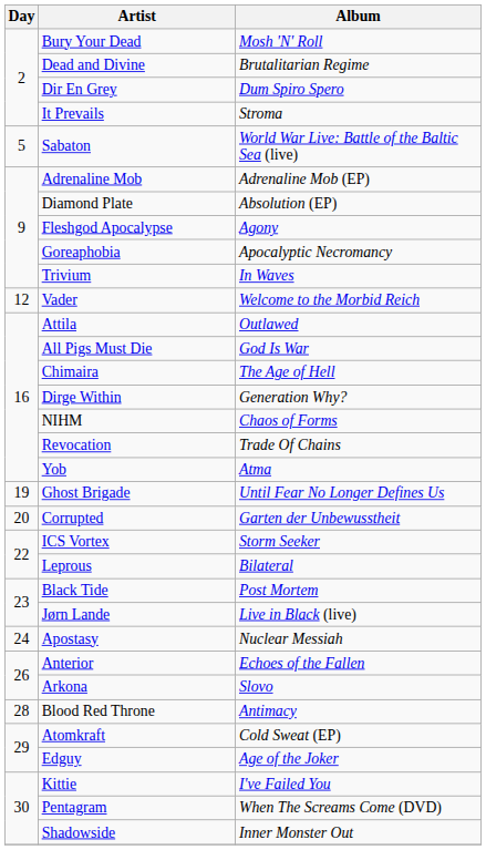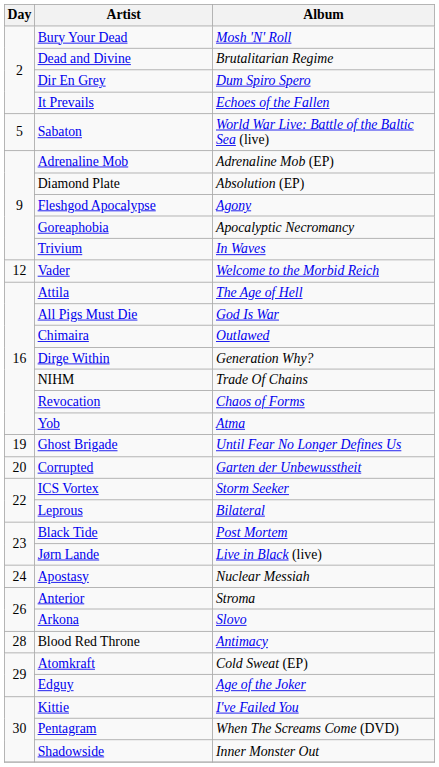 <table class="wikitable" border="1">
 <tr>
 <th width="20">Day</th>
 <th width="200">Artist</th>
 <th width="250">Album</th>
 </tr>
 <tr>
 <td align="center" rowspan="4">2</td>
 <td><a href='#'>Bury Your Dead</a></td>
 <td><em><a href='#'>Mosh 'N' Roll</a></em></td>
 </tr>
 <tr>
 <td><a href='#'>Dead and Divine</a></td>
 <td><em>Brutalitarian Regime</em></td>
 </tr>
 <tr>
 <td><a href='#'>Dir En Grey</a></td>
 <td><em><a href='#'>Dum Spiro Spero</a></em></td>
 </tr>
 <tr>
 <td><a href='#'>It Prevails</a></td>
-<td><em>Stroma</em></td>
+<td><em><a href='#'>Echoes of the Fallen</a></em></td>
 </tr>
 <tr>
 <td align="center" rowspan="1">5</td>
 <td><a href='#'>Sabaton</a></td>
 <td><em><a href='#'>World War Live: Battle of the Baltic Sea</a></em> (live)</td>
 </tr>
 <tr>
 <td align="center" rowspan="5">9</td>
 <td><a href='#'>Adrenaline Mob</a></td>
 <td><em>Adrenaline Mob</em> (EP)</td>
 </tr>
 <tr>
 <td>Diamond Plate</td>
 <td><em>Absolution</em> (EP)</td>
 </tr>
 <tr>
 <td><a href='#'>Fleshgod Apocalypse</a></td>
 <td><em><a href='#'>Agony</a></em></td>
 </tr>
 <tr>
 <td><a href='#'>Goreaphobia</a></td>
 <td><em>Apocalyptic Necromancy</em></td>
 </tr>
 <tr>
 <td><a href='#'>Trivium</a></td>
 <td><em><a href='#'>In Waves</a></em></td>
 </tr>
 <tr>
 <td align="center" rowspan="1">12</td>
 <td><a href='#'>Vader</a></td>
 <td><em><a href='#'>Welcome to the Morbid Reich</a></em></td>
 </tr>
 <tr>
 <td align="center" rowspan="7">16</td>
 <td><a href='#'>Attila</a></td>
-<td><em><a href='#'>Outlawed</a></em></td>
+<td><em><a href='#'>The Age of Hell</a></em></td>
 </tr>
 <tr>
 <td><a href='#'>All Pigs Must Die</a></td>
 <td><em><a href='#'>God Is War</a></em></td>
 </tr>
 <tr>
 <td><a href='#'>Chimaira</a></td>
-<td><em><a href='#'>The Age of Hell</a></em></td>
+<td><em><a href='#'>Outlawed</a></em></td>
 </tr>
 <tr>
 <td><a href='#'>Dirge Within</a></td>
 <td><em>Generation Why?</em></td>
 </tr>
 <tr>
 <td>NIHM</td>
-<td><em><a href='#'>Chaos of Forms</a></em></td>
+<td><em>Trade Of Chains</em></td>
 </tr>
 <tr>
 <td><a href='#'>Revocation</a></td>
-<td><em>Trade Of Chains</em></td>
+<td><em><a href='#'>Chaos of Forms</a></em></td>
 </tr>
 <tr>
 <td><a href='#'>Yob</a></td>
 <td><em><a href='#'>Atma</a></em></td>
 </tr>
 <tr>
 <td align="center" rowspan="1">19</td>
 <td><a href='#'>Ghost Brigade</a></td>
 <td><em><a href='#'>Until Fear No Longer Defines Us</a></em></td>
 </tr>
 <tr>
 <td align="center" rowspan="1">20</td>
 <td><a href='#'>Corrupted</a></td>
 <td><em><a href='#'>Garten der Unbewusstheit</a></em></td>
 </tr>
 <tr>
 <td align="center" rowspan="2">22</td>
 <td><a href='#'>ICS Vortex</a></td>
 <td><em><a href='#'>Storm Seeker</a></em></td>
 </tr>
 <tr>
 <td><a href='#'>Leprous</a></td>
 <td><em><a href='#'>Bilateral</a></em></td>
 </tr>
 <tr>
 <td align="center" rowspan="2">23</td>
 <td><a href='#'>Black Tide</a></td>
 <td><em><a href='#'>Post Mortem</a></em></td>
 </tr>
 <tr>
 <td><a href='#'>Jørn Lande</a></td>
 <td><em><a href='#'>Live in Black</a></em> (live)</td>
 </tr>
 <tr>
 <td align="center" rowspan="1">24</td>
 <td><a href='#'>Apostasy</a></td>
 <td><em>Nuclear Messiah</em></td>
 </tr>
 <tr>
 <td align="center" rowspan="2">26</td>
 <td><a href='#'>Anterior</a></td>
-<td><em><a href='#'>Echoes of the Fallen</a></em></td>
+<td><em>Stroma</em></td>
 </tr>
 <tr>
 <td><a href='#'>Arkona</a></td>
 <td><em><a href='#'>Slovo</a></em></td>
 </tr>
 <tr>
 <td align="center" rowspan="1">28</td>
 <td>Blood Red Throne</td>
 <td><em><a href='#'>Antimacy</a></em></td>
 </tr>
 <tr>
 <td align="center" rowspan="2">29</td>
 <td><a href='#'>Atomkraft</a></td>
 <td><em>Cold Sweat</em> (EP)</td>
 </tr>
 <tr>
 <td><a href='#'>Edguy</a></td>
 <td><em><a href='#'>Age of the Joker</a></em></td>
 </tr>
 <tr>
 <td align="center" rowspan="3">30</td>
 <td><a href='#'>Kittie</a></td>
 <td><em><a href='#'>I've Failed You</a></em></td>
 </tr>
 <tr>
 <td><a href='#'>Pentagram</a></td>
 <td><em>When The Screams Come</em> (DVD)</td>
 </tr>
 <tr>
 <td><a href='#'>Shadowside</a></td>
 <td><em>Inner Monster Out</em></td>
 </tr>
 <tr>
 </tr>
 </table>
